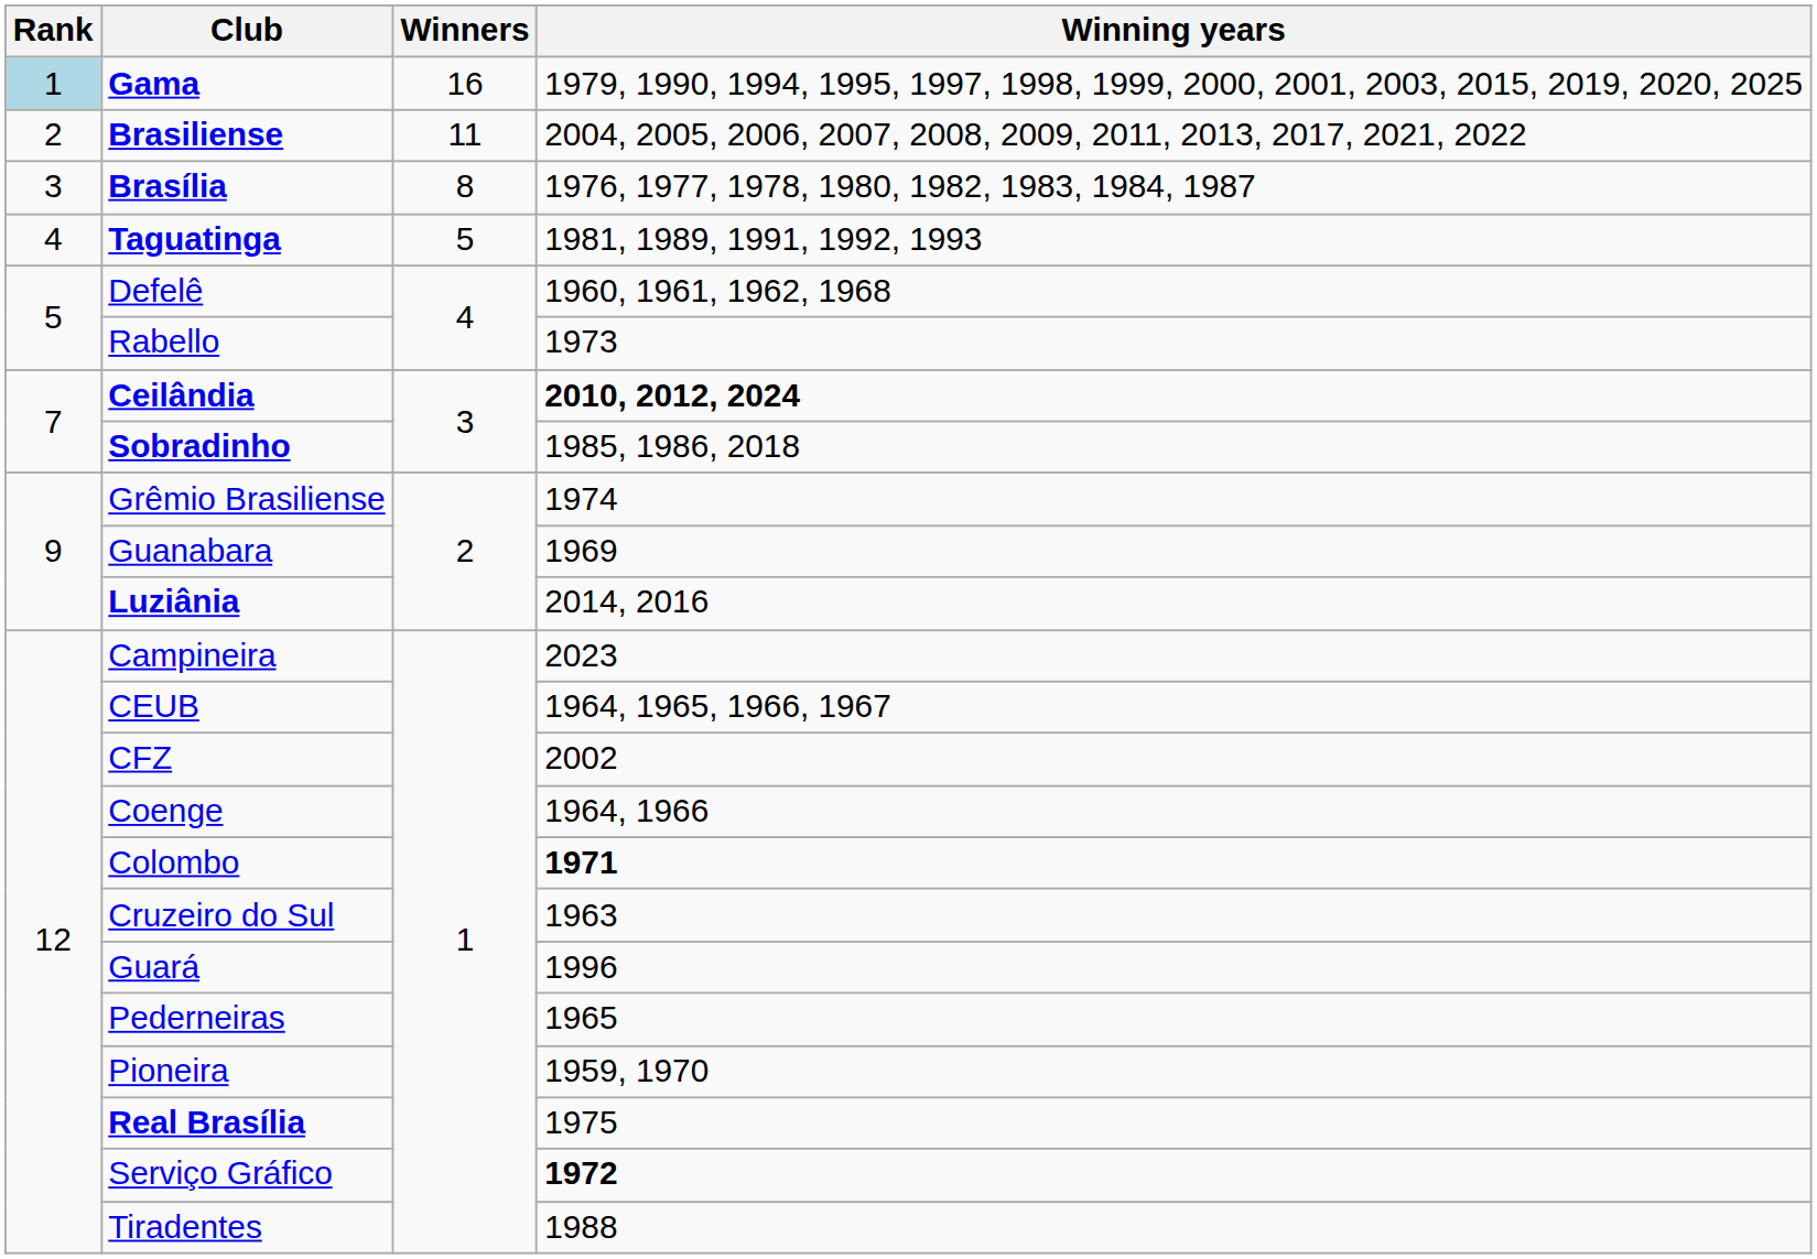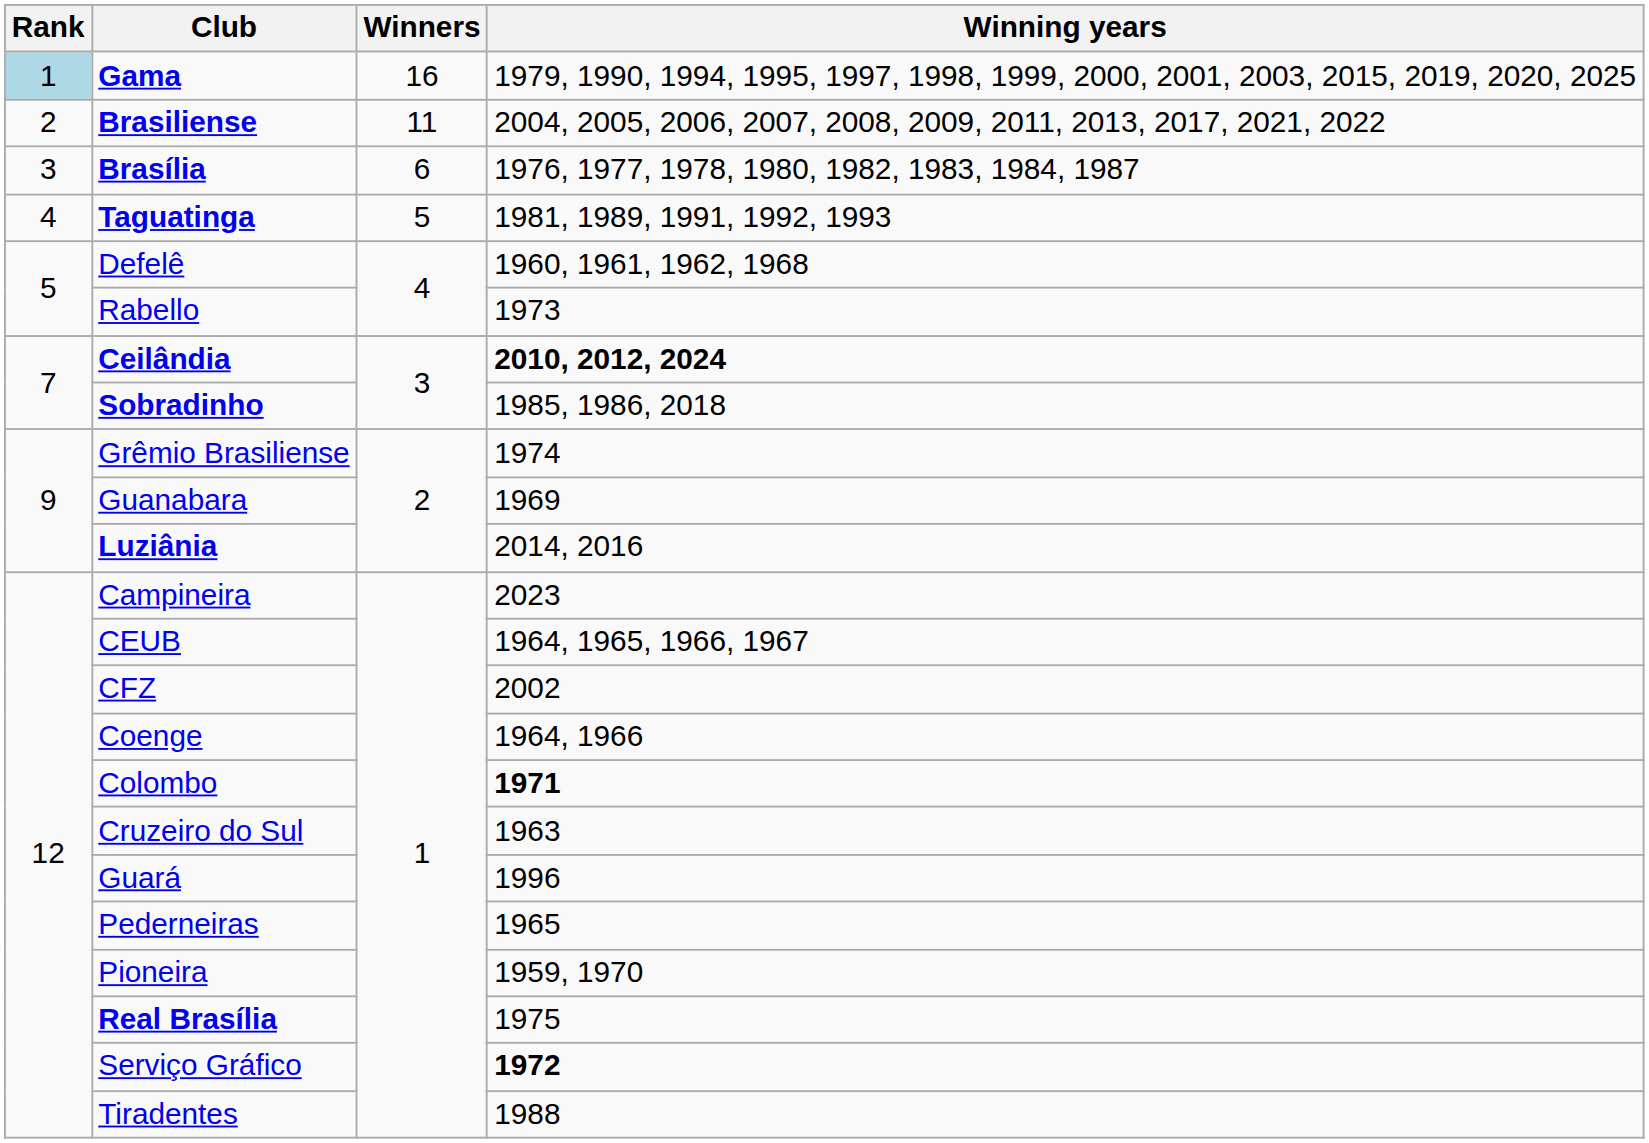 <table class="wikitable sortable">
 <tr>
 <th>Rank</th>
 <th>Club</th>
 <th>Winners</th>
 <th>Winning years</th>
 </tr>
 <tr>
 <td align="center" style="background: lightblue;">1</td>
 <td><strong><a href='#'>Gama</a></strong></td>
 <td align="center">16</td>
 <td>1979, 1990, 1994, 1995, 1997, 1998, 1999, 2000, 2001, 2003, 2015, 2019, 2020, 2025</td>
 </tr>
 <tr>
 <td align="center">2</td>
 <td><strong><a href='#'>Brasiliense</a></strong></td>
 <td align="center">11</td>
 <td>2004, 2005, 2006, 2007, 2008, 2009, 2011, 2013, 2017, 2021, 2022</td>
 </tr>
 <tr>
 <td align="center">3</td>
 <td><strong><a href='#'>Brasília</a></strong></td>
-<td align="center">8</td>
+<td align="center">6</td>
 <td>1976, 1977, 1978, 1980, 1982, 1983, 1984, 1987</td>
 </tr>
 <tr>
 <td align="center">4</td>
 <td><strong><a href='#'>Taguatinga</a></strong></td>
 <td align="center">5</td>
 <td>1981, 1989, 1991, 1992, 1993</td>
 </tr>
 <tr>
 <td rowspan=2 align="center">5</td>
 <td><a href='#'>Defelê</a></td>
 <td rowspan=2 align="center">4</td>
 <td>1960, 1961, 1962, 1968</td>
 </tr>
 <tr>
 <td><a href='#'>Rabello</a></td>
 <td>1973</td>
 </tr>
 <tr>
 <td rowspan=2 align="center">7</td>
 <td><strong><a href='#'>Ceilândia</a></strong></td>
 <td rowspan=2 align="center">3</td>
 <td><strong>2010, 2012, 2024</strong></td>
 </tr>
 <tr>
 <td><strong><a href='#'>Sobradinho</a></strong></td>
 <td>1985, 1986, 2018</td>
 </tr>
 <tr>
 <td rowspan=3 align="center">9</td>
 <td><a href='#'>Grêmio Brasiliense</a></td>
 <td rowspan=3 align="center">2</td>
 <td>1974</td>
 </tr>
 <tr>
 <td><a href='#'>Guanabara</a></td>
 <td>1969</td>
 </tr>
 <tr>
 <td><strong><a href='#'>Luziânia</a></strong></td>
 <td>2014, 2016</td>
 </tr>
 <tr>
 <td rowspan=12 align="center">12</td>
 <td><a href='#'>Campineira</a></td>
 <td rowspan=12 align="center">1</td>
 <td>2023</td>
 </tr>
 <tr>
 <td><a href='#'>CEUB</a></td>
 <td>1964, 1965, 1966, 1967</td>
 </tr>
 <tr>
 <td><a href='#'>CFZ</a></td>
 <td>2002</td>
 </tr>
 <tr>
 <td><a href='#'>Coenge</a></td>
 <td>1964, 1966</td>
 </tr>
 <tr>
 <td><a href='#'>Colombo</a></td>
 <td><strong>1971</strong></td>
 </tr>
 <tr>
 <td><a href='#'>Cruzeiro do Sul</a></td>
 <td>1963</td>
 </tr>
 <tr>
 <td><a href='#'>Guará</a></td>
 <td>1996</td>
 </tr>
 <tr>
 <td><a href='#'>Pederneiras</a></td>
 <td>1965</td>
 </tr>
 <tr>
 <td><a href='#'>Pioneira</a></td>
 <td>1959, 1970</td>
 </tr>
 <tr>
 <td><strong><a href='#'>Real Brasília</a></strong></td>
 <td>1975</td>
 </tr>
 <tr>
 <td><a href='#'>Serviço Gráfico</a></td>
 <td><strong>1972</strong></td>
 </tr>
 <tr>
 <td><a href='#'>Tiradentes</a></td>
 <td>1988</td>
 </tr>
 </table>
